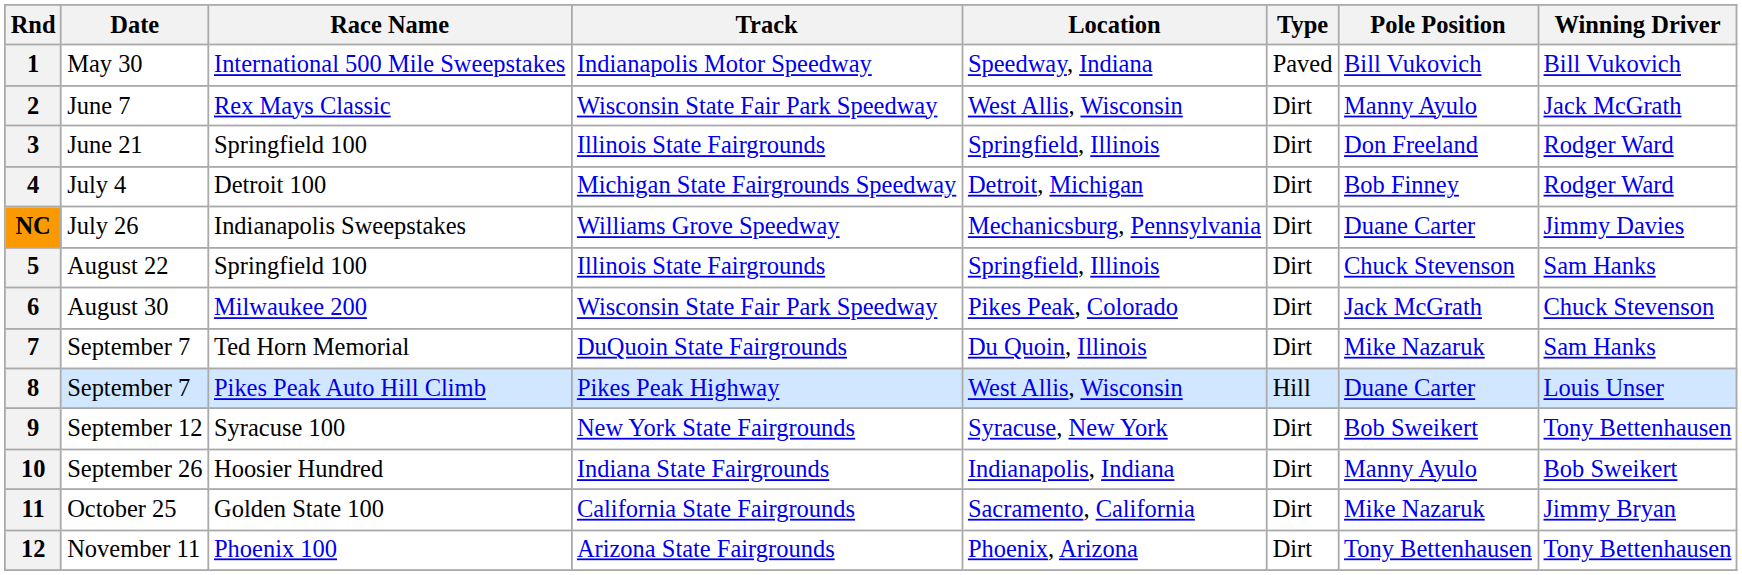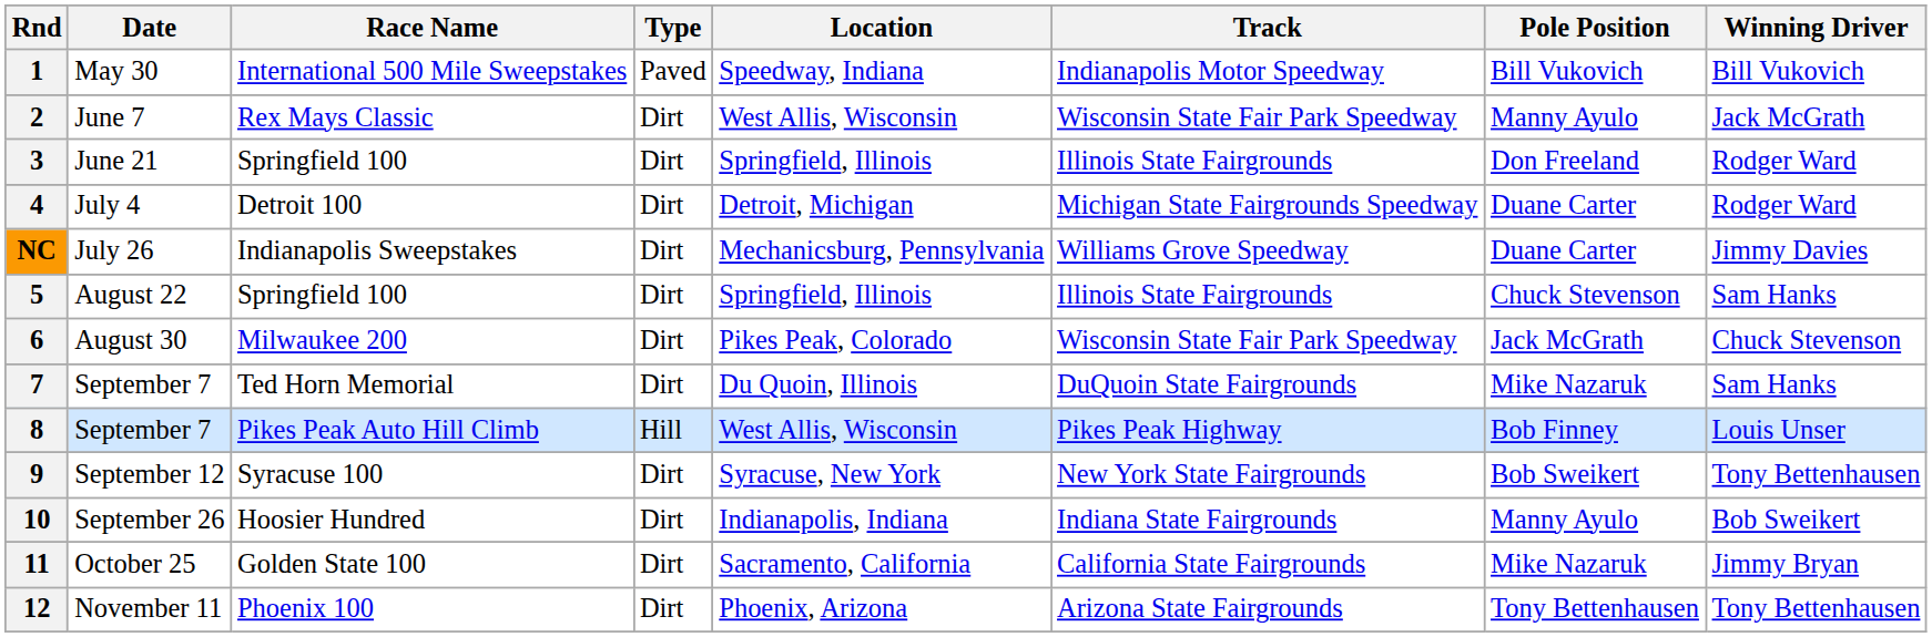 <table class="wikitable" style="font-size:85%">
 <tr>
 <th>Rnd</th>
 <th>Date</th>
 <th>Race Name</th>
+<th>Type</th>
+<th>Location</th>
 <th>Track</th>
-<th>Location</th>
-<th>Type</th>
 <th>Pole Position</th>
 <th>Winning Driver</th>
 </tr>
 <tr style="background:#FFFFFF;">
 <th>1</th>
 <td>May 30</td>
 <td> <a href='#'>International 500 Mile Sweepstakes</a></td>
+<td>Paved</td>
+<td><a href='#'>Speedway</a>, <a href='#'>Indiana</a></td>
 <td><a href='#'>Indianapolis Motor Speedway</a></td>
-<td><a href='#'>Speedway</a>, <a href='#'>Indiana</a></td>
-<td>Paved</td>
 <td> <a href='#'>Bill Vukovich</a></td>
 <td> <a href='#'>Bill Vukovich</a></td>
 </tr>
 <tr style="background:#FFFFFF;">
 <th>2</th>
 <td>June 7</td>
 <td> <a href='#'>Rex Mays Classic</a></td>
+<td>Dirt</td>
+<td><a href='#'>West Allis</a>, <a href='#'>Wisconsin</a></td>
 <td><a href='#'>Wisconsin State Fair Park Speedway</a></td>
-<td><a href='#'>West Allis</a>, <a href='#'>Wisconsin</a></td>
-<td>Dirt</td>
 <td> <a href='#'>Manny Ayulo</a></td>
 <td> <a href='#'>Jack McGrath</a></td>
 </tr>
 <tr style="background:#FFFFFF;">
 <th>3</th>
 <td>June 21</td>
 <td> Springfield 100</td>
+<td>Dirt</td>
+<td><a href='#'>Springfield</a>, <a href='#'>Illinois</a></td>
 <td><a href='#'>Illinois State Fairgrounds</a></td>
-<td><a href='#'>Springfield</a>, <a href='#'>Illinois</a></td>
-<td>Dirt</td>
 <td> <a href='#'>Don Freeland</a></td>
 <td> <a href='#'>Rodger Ward</a></td>
 </tr>
 <tr style="background:#FFFFFF;">
 <th>4</th>
 <td>July 4</td>
 <td> Detroit 100</td>
+<td>Dirt</td>
+<td><a href='#'>Detroit</a>, <a href='#'>Michigan</a></td>
 <td><a href='#'>Michigan State Fairgrounds Speedway</a></td>
-<td><a href='#'>Detroit</a>, <a href='#'>Michigan</a></td>
-<td>Dirt</td>
-<td> <a href='#'>Bob Finney</a></td>
+<td> <a href='#'>Duane Carter</a></td>
 <td> <a href='#'>Rodger Ward</a></td>
 </tr>
 <tr style="background:#FFFFFF;">
 <th style="background:#fb9902; text-align:center;"><strong>NC</strong></th>
 <td>July 26</td>
 <td> Indianapolis Sweepstakes</td>
+<td>Dirt</td>
+<td><a href='#'>Mechanicsburg</a>, <a href='#'>Pennsylvania</a></td>
 <td><a href='#'>Williams Grove Speedway</a></td>
-<td><a href='#'>Mechanicsburg</a>, <a href='#'>Pennsylvania</a></td>
-<td>Dirt</td>
 <td> <a href='#'>Duane Carter</a></td>
 <td> <a href='#'>Jimmy Davies</a></td>
 </tr>
 <tr style="background:#FFFFFF;">
 <th>5</th>
 <td>August 22</td>
 <td> Springfield 100</td>
+<td>Dirt</td>
+<td><a href='#'>Springfield</a>, <a href='#'>Illinois</a></td>
 <td><a href='#'>Illinois State Fairgrounds</a></td>
-<td><a href='#'>Springfield</a>, <a href='#'>Illinois</a></td>
-<td>Dirt</td>
 <td> <a href='#'>Chuck Stevenson</a></td>
 <td> <a href='#'>Sam Hanks</a></td>
 </tr>
 <tr style="background:#FFFFFF;">
 <th>6</th>
 <td>August 30</td>
 <td> <a href='#'>Milwaukee 200</a></td>
+<td>Dirt</td>
+<td><a href='#'>Pikes Peak</a>, <a href='#'>Colorado</a></td>
 <td><a href='#'>Wisconsin State Fair Park Speedway</a></td>
-<td><a href='#'>Pikes Peak</a>, <a href='#'>Colorado</a></td>
-<td>Dirt</td>
 <td> <a href='#'>Jack McGrath</a></td>
 <td> <a href='#'>Chuck Stevenson</a></td>
 </tr>
 <tr style="background:#FFFFFF;">
 <th>7</th>
 <td>September 7</td>
 <td> Ted Horn Memorial</td>
+<td>Dirt</td>
+<td><a href='#'>Du Quoin</a>, <a href='#'>Illinois</a></td>
 <td><a href='#'>DuQuoin State Fairgrounds</a></td>
-<td><a href='#'>Du Quoin</a>, <a href='#'>Illinois</a></td>
-<td>Dirt</td>
 <td> <a href='#'>Mike Nazaruk</a></td>
 <td> <a href='#'>Sam Hanks</a></td>
 </tr>
 <tr style="background:#D0E7FF;">
 <th>8</th>
 <td>September 7</td>
 <td> <a href='#'>Pikes Peak Auto Hill Climb</a></td>
+<td>Hill</td>
+<td><a href='#'>West Allis</a>, <a href='#'>Wisconsin</a></td>
 <td><a href='#'>Pikes Peak Highway</a></td>
-<td><a href='#'>West Allis</a>, <a href='#'>Wisconsin</a></td>
-<td>Hill</td>
-<td> <a href='#'>Duane Carter</a></td>
+<td> <a href='#'>Bob Finney</a></td>
 <td> <a href='#'>Louis Unser</a></td>
 </tr>
 <tr style="background:#FFFFFF;">
 <th>9</th>
 <td>September 12</td>
 <td> Syracuse 100</td>
+<td>Dirt</td>
+<td><a href='#'>Syracuse</a>, <a href='#'>New York</a></td>
 <td><a href='#'>New York State Fairgrounds</a></td>
-<td><a href='#'>Syracuse</a>, <a href='#'>New York</a></td>
-<td>Dirt</td>
 <td> <a href='#'>Bob Sweikert</a></td>
 <td> <a href='#'>Tony Bettenhausen</a></td>
 </tr>
 <tr style="background:#FFFFFF;">
 <th>10</th>
 <td>September 26</td>
 <td> Hoosier Hundred</td>
+<td>Dirt</td>
+<td><a href='#'>Indianapolis</a>, <a href='#'>Indiana</a></td>
 <td><a href='#'>Indiana State Fairgrounds</a></td>
-<td><a href='#'>Indianapolis</a>, <a href='#'>Indiana</a></td>
-<td>Dirt</td>
 <td> <a href='#'>Manny Ayulo</a></td>
 <td> <a href='#'>Bob Sweikert</a></td>
 </tr>
 <tr style="background:#FFFFFF;">
 <th>11</th>
 <td>October 25</td>
 <td> Golden State 100</td>
+<td>Dirt</td>
+<td><a href='#'>Sacramento</a>, <a href='#'>California</a></td>
 <td><a href='#'>California State Fairgrounds</a></td>
-<td><a href='#'>Sacramento</a>, <a href='#'>California</a></td>
-<td>Dirt</td>
 <td> <a href='#'>Mike Nazaruk</a></td>
 <td> <a href='#'>Jimmy Bryan</a></td>
 </tr>
 <tr style="background:#FFFFFF;">
 <th>12</th>
 <td>November 11</td>
 <td> <a href='#'>Phoenix 100</a></td>
+<td>Dirt</td>
+<td><a href='#'>Phoenix</a>, <a href='#'>Arizona</a></td>
 <td><a href='#'>Arizona State Fairgrounds</a></td>
-<td><a href='#'>Phoenix</a>, <a href='#'>Arizona</a></td>
-<td>Dirt</td>
 <td> <a href='#'>Tony Bettenhausen</a></td>
 <td> <a href='#'>Tony Bettenhausen</a></td>
 </tr>
 </table>
